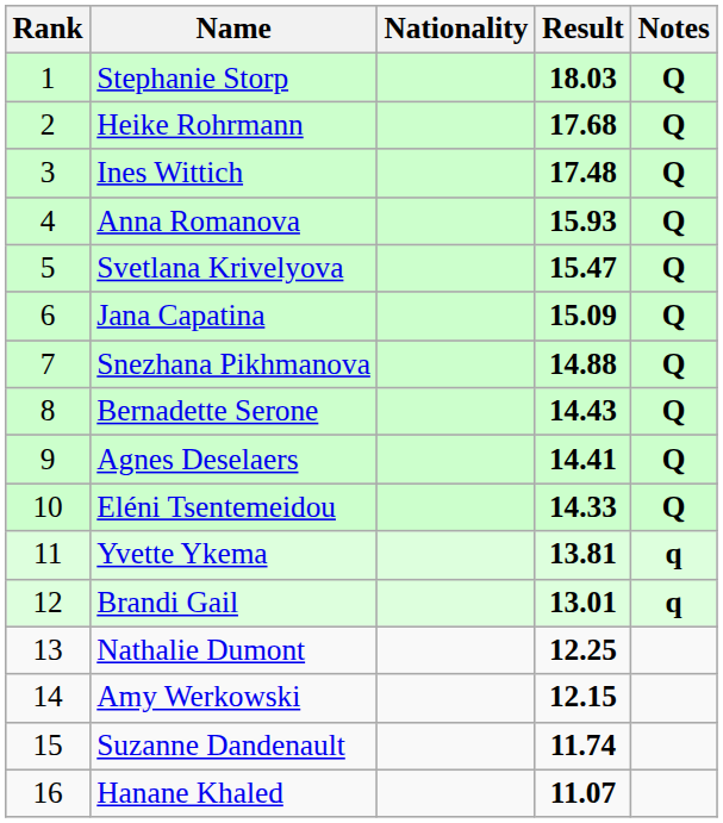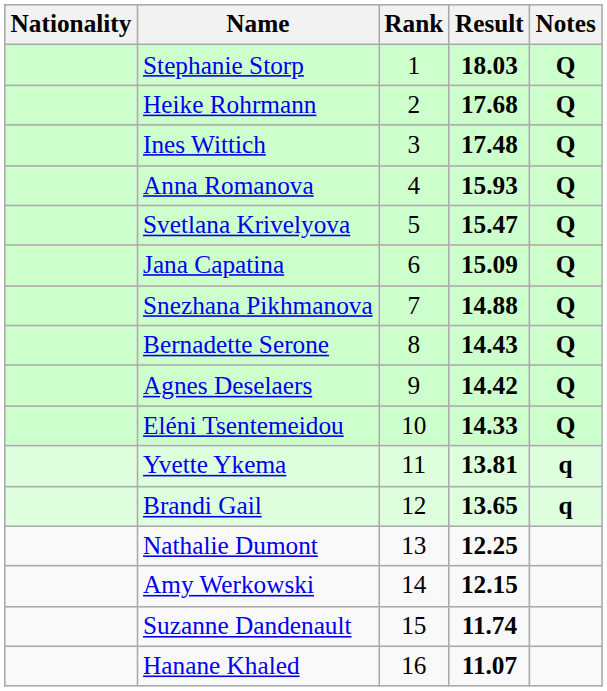 <table class="wikitable sortable" style="text-align:center">
 <tr>
+<th>Nationality</th>
+<th>Name</th>
 <th>Rank</th>
-<th>Name</th>
-<th>Nationality</th>
 <th>Result</th>
 <th>Notes</th>
 </tr>
 <tr bgcolor=ccffcc>
+<td align=left></td>
+<td align=left><a href='#'>Stephanie Storp</a></td>
 <td>1</td>
-<td align=left><a href='#'>Stephanie Storp</a></td>
-<td align=left></td>
 <td><strong>18.03</strong></td>
 <td><strong>Q</strong></td>
 </tr>
 <tr bgcolor=ccffcc>
+<td align=left></td>
+<td align=left><a href='#'>Heike Rohrmann</a></td>
 <td>2</td>
-<td align=left><a href='#'>Heike Rohrmann</a></td>
-<td align=left></td>
 <td><strong>17.68</strong></td>
 <td><strong>Q</strong></td>
 </tr>
 <tr bgcolor=ccffcc>
+<td align=left></td>
+<td align=left><a href='#'>Ines Wittich</a></td>
 <td>3</td>
-<td align=left><a href='#'>Ines Wittich</a></td>
-<td align=left></td>
 <td><strong>17.48</strong></td>
 <td><strong>Q</strong></td>
 </tr>
 <tr bgcolor=ccffcc>
+<td align=left></td>
+<td align=left><a href='#'>Anna Romanova</a></td>
 <td>4</td>
-<td align=left><a href='#'>Anna Romanova</a></td>
-<td align=left></td>
 <td><strong>15.93</strong></td>
 <td><strong>Q</strong></td>
 </tr>
 <tr bgcolor=ccffcc>
+<td align=left></td>
+<td align=left><a href='#'>Svetlana Krivelyova</a></td>
 <td>5</td>
-<td align=left><a href='#'>Svetlana Krivelyova</a></td>
-<td align=left></td>
 <td><strong>15.47</strong></td>
 <td><strong>Q</strong></td>
 </tr>
 <tr bgcolor=ccffcc>
+<td align=left></td>
+<td align=left><a href='#'>Jana Capatina</a></td>
 <td>6</td>
-<td align=left><a href='#'>Jana Capatina</a></td>
-<td align=left></td>
 <td><strong>15.09</strong></td>
 <td><strong>Q</strong></td>
 </tr>
 <tr bgcolor=ccffcc>
+<td align=left></td>
+<td align=left><a href='#'>Snezhana Pikhmanova</a></td>
 <td>7</td>
-<td align=left><a href='#'>Snezhana Pikhmanova</a></td>
-<td align=left></td>
 <td><strong>14.88</strong></td>
 <td><strong>Q</strong></td>
 </tr>
 <tr bgcolor=ccffcc>
+<td align=left></td>
+<td align=left><a href='#'>Bernadette Serone</a></td>
 <td>8</td>
-<td align=left><a href='#'>Bernadette Serone</a></td>
-<td align=left></td>
 <td><strong>14.43</strong></td>
 <td><strong>Q</strong></td>
 </tr>
 <tr bgcolor=ccffcc>
+<td align=left></td>
+<td align=left><a href='#'>Agnes Deselaers</a></td>
 <td>9</td>
-<td align=left><a href='#'>Agnes Deselaers</a></td>
-<td align=left></td>
-<td><strong>14.41</strong></td>
+<td><strong>14.42</strong></td>
 <td><strong>Q</strong></td>
 </tr>
 <tr bgcolor=ccffcc>
+<td align=left></td>
+<td align=left><a href='#'>Eléni Tsentemeidou</a></td>
 <td>10</td>
-<td align=left><a href='#'>Eléni Tsentemeidou</a></td>
-<td align=left></td>
 <td><strong>14.33</strong></td>
 <td><strong>Q</strong></td>
 </tr>
 <tr bgcolor=ddffdd>
+<td align=left></td>
+<td align=left><a href='#'>Yvette Ykema</a></td>
 <td>11</td>
-<td align=left><a href='#'>Yvette Ykema</a></td>
-<td align=left></td>
 <td><strong>13.81</strong></td>
 <td><strong>q</strong></td>
 </tr>
 <tr bgcolor=ddffdd>
+<td align=left></td>
+<td align=left><a href='#'>Brandi Gail</a></td>
 <td>12</td>
-<td align=left><a href='#'>Brandi Gail</a></td>
-<td align=left></td>
-<td><strong>13.01</strong></td>
+<td><strong>13.65</strong></td>
 <td><strong>q</strong></td>
 </tr>
 <tr>
+<td align=left></td>
+<td align=left><a href='#'>Nathalie Dumont</a></td>
 <td>13</td>
-<td align=left><a href='#'>Nathalie Dumont</a></td>
-<td align=left></td>
 <td><strong>12.25</strong></td>
 <td></td>
 </tr>
 <tr>
+<td align=left></td>
+<td align=left><a href='#'>Amy Werkowski</a></td>
 <td>14</td>
-<td align=left><a href='#'>Amy Werkowski</a></td>
-<td align=left></td>
 <td><strong>12.15</strong></td>
 <td></td>
 </tr>
 <tr>
+<td align=left></td>
+<td align=left><a href='#'>Suzanne Dandenault</a></td>
 <td>15</td>
-<td align=left><a href='#'>Suzanne Dandenault</a></td>
-<td align=left></td>
 <td><strong>11.74</strong></td>
 <td></td>
 </tr>
 <tr>
+<td align=left></td>
+<td align=left><a href='#'>Hanane Khaled</a></td>
 <td>16</td>
-<td align=left><a href='#'>Hanane Khaled</a></td>
-<td align=left></td>
 <td><strong>11.07</strong></td>
 <td></td>
 </tr>
 </table>
